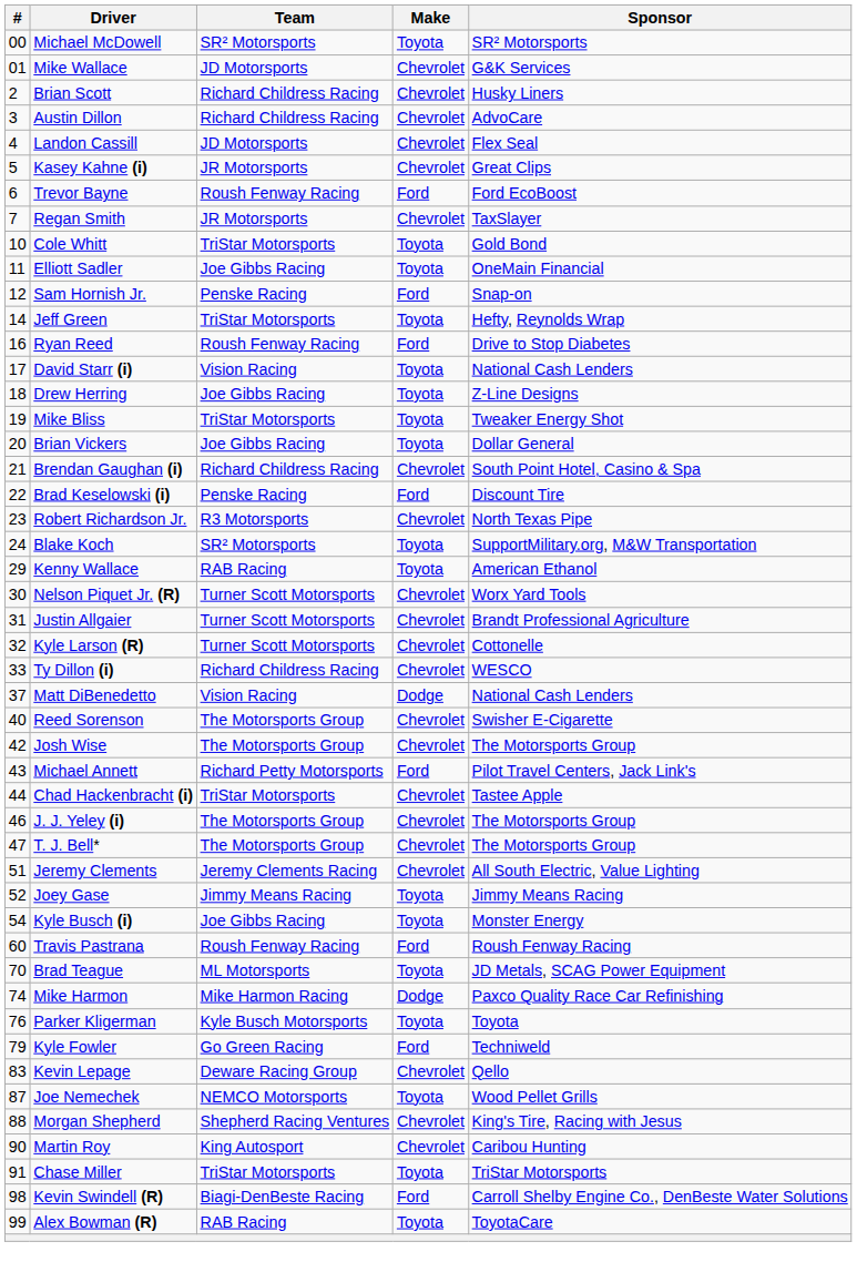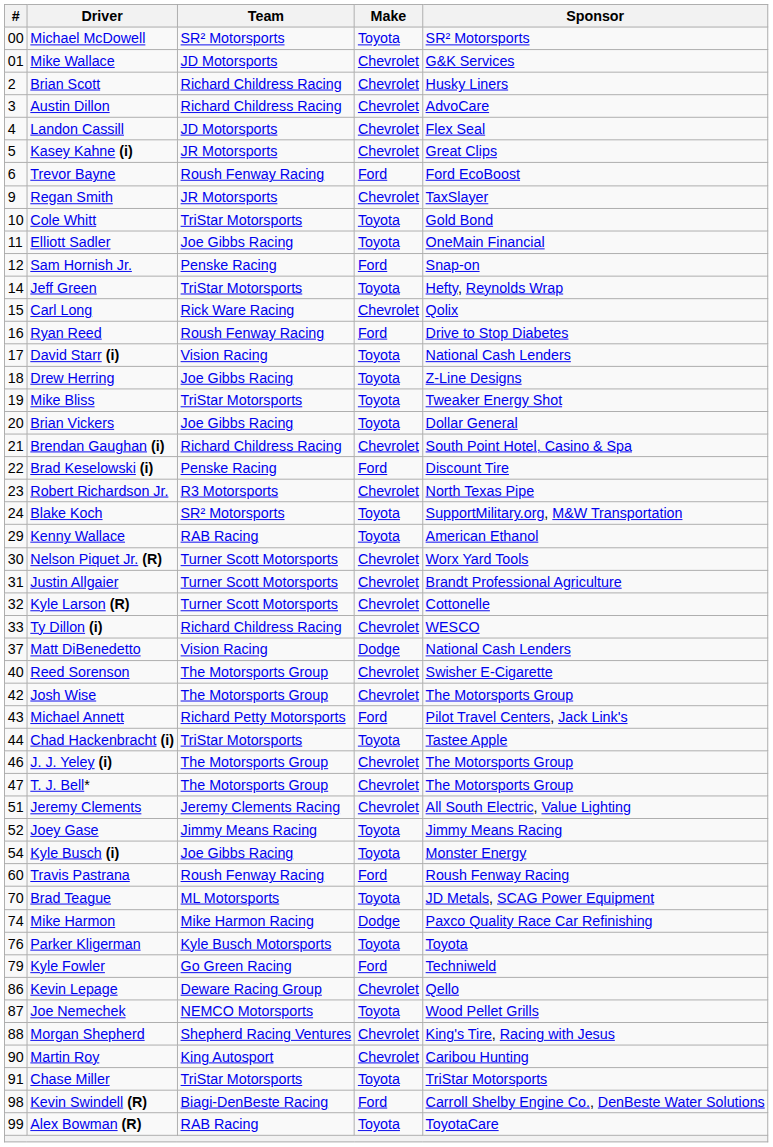 <table class="wikitable" style="font-size:95%">
 <tr>
 <th>#</th>
 <th>Driver</th>
 <th>Team</th>
 <th>Make</th>
 <th>Sponsor</th>
 </tr>
 <tr>
 <td>00</td>
 <td><a href='#'>Michael McDowell</a></td>
 <td><a href='#'>SR² Motorsports</a></td>
 <td><a href='#'>Toyota</a></td>
 <td><a href='#'>SR² Motorsports</a></td>
 </tr>
 <tr>
 <td>01</td>
 <td><a href='#'>Mike Wallace</a></td>
 <td><a href='#'>JD Motorsports</a></td>
 <td><a href='#'>Chevrolet</a></td>
 <td><a href='#'>G&K Services</a></td>
 </tr>
 <tr>
 <td>2</td>
 <td><a href='#'>Brian Scott</a></td>
 <td><a href='#'>Richard Childress Racing</a></td>
 <td><a href='#'>Chevrolet</a></td>
 <td><a href='#'>Husky Liners</a></td>
 </tr>
 <tr>
 <td>3</td>
 <td><a href='#'>Austin Dillon</a></td>
 <td><a href='#'>Richard Childress Racing</a></td>
 <td><a href='#'>Chevrolet</a></td>
 <td><a href='#'>AdvoCare</a></td>
 </tr>
 <tr>
 <td>4</td>
 <td><a href='#'>Landon Cassill</a></td>
 <td><a href='#'>JD Motorsports</a></td>
 <td><a href='#'>Chevrolet</a></td>
 <td><a href='#'>Flex Seal</a></td>
 </tr>
 <tr>
 <td>5</td>
 <td><a href='#'>Kasey Kahne</a> <strong>(i)</strong></td>
 <td><a href='#'>JR Motorsports</a></td>
 <td><a href='#'>Chevrolet</a></td>
 <td><a href='#'>Great Clips</a></td>
 </tr>
 <tr>
 <td>6</td>
 <td><a href='#'>Trevor Bayne</a></td>
 <td><a href='#'>Roush Fenway Racing</a></td>
 <td><a href='#'>Ford</a></td>
 <td><a href='#'>Ford EcoBoost</a></td>
 </tr>
 <tr>
-<td>7</td>
+<td>9</td>
 <td><a href='#'>Regan Smith</a></td>
 <td><a href='#'>JR Motorsports</a></td>
 <td><a href='#'>Chevrolet</a></td>
 <td><a href='#'>TaxSlayer</a></td>
 </tr>
 <tr>
 <td>10</td>
 <td><a href='#'>Cole Whitt</a></td>
 <td><a href='#'>TriStar Motorsports</a></td>
 <td><a href='#'>Toyota</a></td>
 <td><a href='#'>Gold Bond</a></td>
 </tr>
 <tr>
 <td>11</td>
 <td><a href='#'>Elliott Sadler</a></td>
 <td><a href='#'>Joe Gibbs Racing</a></td>
 <td><a href='#'>Toyota</a></td>
 <td><a href='#'>OneMain Financial</a></td>
 </tr>
 <tr>
 <td>12</td>
 <td><a href='#'>Sam Hornish Jr.</a></td>
 <td><a href='#'>Penske Racing</a></td>
 <td><a href='#'>Ford</a></td>
 <td><a href='#'>Snap-on</a></td>
 </tr>
 <tr>
 <td>14</td>
 <td><a href='#'>Jeff Green</a></td>
 <td><a href='#'>TriStar Motorsports</a></td>
 <td><a href='#'>Toyota</a></td>
 <td><a href='#'>Hefty</a>, <a href='#'>Reynolds Wrap</a></td>
+</tr>
+<tr>
+<td>15</td>
+<td><a href='#'>Carl Long</a></td>
+<td><a href='#'>Rick Ware Racing</a></td>
+<td><a href='#'>Chevrolet</a></td>
+<td><a href='#'>Qolix</a></td>
 </tr>
 <tr>
 <td>16</td>
 <td><a href='#'>Ryan Reed</a></td>
 <td><a href='#'>Roush Fenway Racing</a></td>
 <td><a href='#'>Ford</a></td>
 <td><a href='#'>Drive to Stop Diabetes</a></td>
 </tr>
 <tr>
 <td>17</td>
 <td><a href='#'>David Starr</a> <strong>(i)</strong></td>
 <td><a href='#'>Vision Racing</a></td>
 <td><a href='#'>Toyota</a></td>
 <td><a href='#'>National Cash Lenders</a></td>
 </tr>
 <tr>
 <td>18</td>
 <td><a href='#'>Drew Herring</a></td>
 <td><a href='#'>Joe Gibbs Racing</a></td>
 <td><a href='#'>Toyota</a></td>
 <td><a href='#'>Z-Line Designs</a></td>
 </tr>
 <tr>
 <td>19</td>
 <td><a href='#'>Mike Bliss</a></td>
 <td><a href='#'>TriStar Motorsports</a></td>
 <td><a href='#'>Toyota</a></td>
 <td><a href='#'>Tweaker Energy Shot</a></td>
 </tr>
 <tr>
 <td>20</td>
 <td><a href='#'>Brian Vickers</a></td>
 <td><a href='#'>Joe Gibbs Racing</a></td>
 <td><a href='#'>Toyota</a></td>
 <td><a href='#'>Dollar General</a></td>
 </tr>
 <tr>
 <td>21</td>
 <td><a href='#'>Brendan Gaughan</a> <strong>(i)</strong></td>
 <td><a href='#'>Richard Childress Racing</a></td>
 <td><a href='#'>Chevrolet</a></td>
 <td><a href='#'>South Point Hotel, Casino & Spa</a></td>
 </tr>
 <tr>
 <td>22</td>
 <td><a href='#'>Brad Keselowski</a> <strong>(i)</strong></td>
 <td><a href='#'>Penske Racing</a></td>
 <td><a href='#'>Ford</a></td>
 <td><a href='#'>Discount Tire</a></td>
 </tr>
 <tr>
 <td>23</td>
 <td><a href='#'>Robert Richardson Jr.</a></td>
 <td><a href='#'>R3 Motorsports</a></td>
 <td><a href='#'>Chevrolet</a></td>
 <td><a href='#'>North Texas Pipe</a></td>
 </tr>
 <tr>
 <td>24</td>
 <td><a href='#'>Blake Koch</a></td>
 <td><a href='#'>SR² Motorsports</a></td>
 <td><a href='#'>Toyota</a></td>
 <td><a href='#'>SupportMilitary.org</a>, <a href='#'>M&W Transportation</a></td>
 </tr>
 <tr>
 <td>29</td>
 <td><a href='#'>Kenny Wallace</a></td>
 <td><a href='#'>RAB Racing</a></td>
 <td><a href='#'>Toyota</a></td>
 <td><a href='#'>American Ethanol</a></td>
 </tr>
 <tr>
 <td>30</td>
 <td><a href='#'>Nelson Piquet Jr.</a> <strong>(R)</strong></td>
 <td><a href='#'>Turner Scott Motorsports</a></td>
 <td><a href='#'>Chevrolet</a></td>
 <td><a href='#'>Worx Yard Tools</a></td>
 </tr>
 <tr>
 <td>31</td>
 <td><a href='#'>Justin Allgaier</a></td>
 <td><a href='#'>Turner Scott Motorsports</a></td>
 <td><a href='#'>Chevrolet</a></td>
 <td><a href='#'>Brandt Professional Agriculture</a></td>
 </tr>
 <tr>
 <td>32</td>
 <td><a href='#'>Kyle Larson</a> <strong>(R)</strong></td>
 <td><a href='#'>Turner Scott Motorsports</a></td>
 <td><a href='#'>Chevrolet</a></td>
 <td><a href='#'>Cottonelle</a></td>
 </tr>
 <tr>
 <td>33</td>
 <td><a href='#'>Ty Dillon</a> <strong>(i)</strong></td>
 <td><a href='#'>Richard Childress Racing</a></td>
 <td><a href='#'>Chevrolet</a></td>
 <td><a href='#'>WESCO</a></td>
 </tr>
 <tr>
 <td>37</td>
 <td><a href='#'>Matt DiBenedetto</a></td>
 <td><a href='#'>Vision Racing</a></td>
 <td><a href='#'>Dodge</a></td>
 <td><a href='#'>National Cash Lenders</a></td>
 </tr>
 <tr>
 <td>40</td>
 <td><a href='#'>Reed Sorenson</a></td>
 <td><a href='#'>The Motorsports Group</a></td>
 <td><a href='#'>Chevrolet</a></td>
 <td><a href='#'>Swisher E-Cigarette</a></td>
 </tr>
 <tr>
 <td>42</td>
 <td><a href='#'>Josh Wise</a></td>
 <td><a href='#'>The Motorsports Group</a></td>
 <td><a href='#'>Chevrolet</a></td>
 <td><a href='#'>The Motorsports Group</a></td>
 </tr>
 <tr>
 <td>43</td>
 <td><a href='#'>Michael Annett</a></td>
 <td><a href='#'>Richard Petty Motorsports</a></td>
 <td><a href='#'>Ford</a></td>
 <td><a href='#'>Pilot Travel Centers</a>, <a href='#'>Jack Link's</a></td>
 </tr>
 <tr>
 <td>44</td>
 <td><a href='#'>Chad Hackenbracht</a> <strong>(i)</strong></td>
 <td><a href='#'>TriStar Motorsports</a></td>
-<td><a href='#'>Chevrolet</a></td>
+<td><a href='#'>Toyota</a></td>
 <td><a href='#'>Tastee Apple</a></td>
 </tr>
 <tr>
 <td>46</td>
 <td><a href='#'>J. J. Yeley</a> <strong>(i)</strong></td>
 <td><a href='#'>The Motorsports Group</a></td>
 <td><a href='#'>Chevrolet</a></td>
 <td><a href='#'>The Motorsports Group</a></td>
 </tr>
 <tr>
 <td>47</td>
 <td><a href='#'>T. J. Bell</a>*</td>
 <td><a href='#'>The Motorsports Group</a></td>
 <td><a href='#'>Chevrolet</a></td>
 <td><a href='#'>The Motorsports Group</a></td>
 </tr>
 <tr>
 <td>51</td>
 <td><a href='#'>Jeremy Clements</a></td>
 <td><a href='#'>Jeremy Clements Racing</a></td>
 <td><a href='#'>Chevrolet</a></td>
 <td><a href='#'>All South Electric</a>, <a href='#'>Value Lighting</a></td>
 </tr>
 <tr>
 <td>52</td>
 <td><a href='#'>Joey Gase</a></td>
 <td><a href='#'>Jimmy Means Racing</a></td>
 <td><a href='#'>Toyota</a></td>
 <td><a href='#'>Jimmy Means Racing</a></td>
 </tr>
 <tr>
 <td>54</td>
 <td><a href='#'>Kyle Busch</a> <strong>(i)</strong></td>
 <td><a href='#'>Joe Gibbs Racing</a></td>
 <td><a href='#'>Toyota</a></td>
 <td><a href='#'>Monster Energy</a></td>
 </tr>
 <tr>
 <td>60</td>
 <td><a href='#'>Travis Pastrana</a></td>
 <td><a href='#'>Roush Fenway Racing</a></td>
 <td><a href='#'>Ford</a></td>
 <td><a href='#'>Roush Fenway Racing</a></td>
 </tr>
 <tr>
 <td>70</td>
 <td><a href='#'>Brad Teague</a></td>
 <td><a href='#'>ML Motorsports</a></td>
 <td><a href='#'>Toyota</a></td>
 <td><a href='#'>JD Metals</a>, <a href='#'>SCAG Power Equipment</a></td>
 </tr>
 <tr>
 <td>74</td>
 <td><a href='#'>Mike Harmon</a></td>
 <td><a href='#'>Mike Harmon Racing</a></td>
 <td><a href='#'>Dodge</a></td>
 <td><a href='#'>Paxco Quality Race Car Refinishing</a></td>
 </tr>
 <tr>
 <td>76</td>
 <td><a href='#'>Parker Kligerman</a></td>
 <td><a href='#'>Kyle Busch Motorsports</a></td>
 <td><a href='#'>Toyota</a></td>
 <td><a href='#'>Toyota</a></td>
 </tr>
 <tr>
 <td>79</td>
 <td><a href='#'>Kyle Fowler</a></td>
 <td><a href='#'>Go Green Racing</a></td>
 <td><a href='#'>Ford</a></td>
 <td><a href='#'>Techniweld</a></td>
 </tr>
 <tr>
-<td>83</td>
+<td>86</td>
 <td><a href='#'>Kevin Lepage</a></td>
 <td><a href='#'>Deware Racing Group</a></td>
 <td><a href='#'>Chevrolet</a></td>
 <td><a href='#'>Qello</a></td>
 </tr>
 <tr>
 <td>87</td>
 <td><a href='#'>Joe Nemechek</a></td>
 <td><a href='#'>NEMCO Motorsports</a></td>
 <td><a href='#'>Toyota</a></td>
 <td><a href='#'>Wood Pellet Grills</a></td>
 </tr>
 <tr>
 <td>88</td>
 <td><a href='#'>Morgan Shepherd</a></td>
 <td><a href='#'>Shepherd Racing Ventures</a></td>
 <td><a href='#'>Chevrolet</a></td>
 <td><a href='#'>King's Tire</a>, <a href='#'>Racing with Jesus</a></td>
 </tr>
 <tr>
 <td>90</td>
 <td><a href='#'>Martin Roy</a></td>
 <td><a href='#'>King Autosport</a></td>
 <td><a href='#'>Chevrolet</a></td>
 <td><a href='#'>Caribou Hunting</a></td>
 </tr>
 <tr>
 <td>91</td>
 <td><a href='#'>Chase Miller</a></td>
 <td><a href='#'>TriStar Motorsports</a></td>
 <td><a href='#'>Toyota</a></td>
 <td><a href='#'>TriStar Motorsports</a></td>
 </tr>
 <tr>
 <td>98</td>
 <td><a href='#'>Kevin Swindell</a> <strong>(R)</strong></td>
 <td><a href='#'>Biagi-DenBeste Racing</a></td>
 <td><a href='#'>Ford</a></td>
 <td><a href='#'>Carroll Shelby Engine Co.</a>, <a href='#'>DenBeste Water Solutions</a></td>
 </tr>
 <tr>
 <td>99</td>
 <td><a href='#'>Alex Bowman</a> <strong>(R)</strong></td>
 <td><a href='#'>RAB Racing</a></td>
 <td><a href='#'>Toyota</a></td>
 <td><a href='#'>ToyotaCare</a></td>
 </tr>
 <tr>
 <th colspan="5"></th>
 </tr>
 </table>
